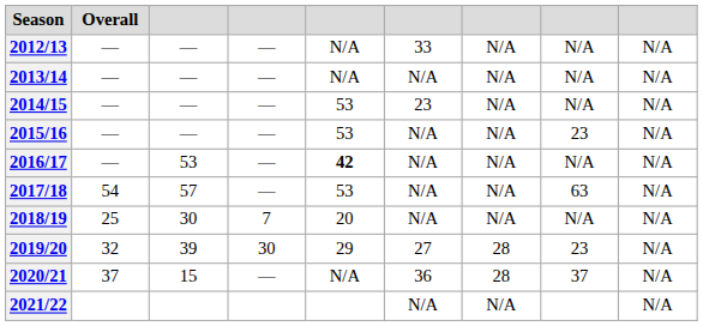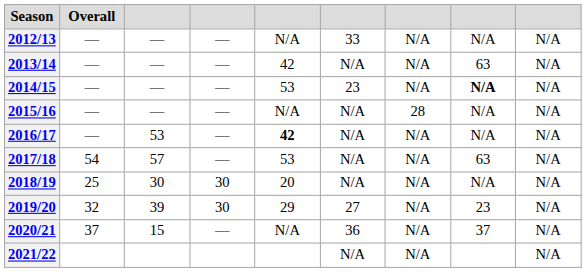 <table class="wikitable plainrowheaders" style="background:#fff; font-size:86%; line-height:16px; border:gray solid 1px; border-collapse:collapse;">
 <tr style="background:#ccc; text-align:center;">
 <th scope="col" style="background:#dcdcdc; width:45px;">Season</th>
 <th scope="col" style="background:#dcdcdc; width:55px;">Overall</th>
 <th scope="col" style="background:#dcdcdc; width:55px;"></th>
 <th scope="col" style="background:#dcdcdc; width:55px;"></th>
 <th scope="col" style="background:#dcdcdc; width:55px;"></th>
 <th scope="col" style="background:#dcdcdc; width:55px;"></th>
 <th scope="col" style="background:#dcdcdc; width:55px;"></th>
 <th scope="col" style="background:#dcdcdc; width:55px;"></th>
 <th scope="col" style="background:#dcdcdc; width:55px;"></th>
 </tr>
 <tr>
 <th scope=row align=center><a href='#'>2012/13</a></th>
 <td align=center>—</td>
 <td align=center>—</td>
 <td align=center>—</td>
 <td align=center>N/A</td>
 <td align=center>33</td>
 <td align=center>N/A</td>
 <td align=center>N/A</td>
 <td align=center>N/A</td>
 </tr>
 <tr>
 <th scope=row align=center><a href='#'>2013/14</a></th>
 <td align=center>—</td>
 <td align=center>—</td>
 <td align=center>—</td>
+<td align=center>42</td>
 <td align=center>N/A</td>
 <td align=center>N/A</td>
-<td align=center>N/A</td>
-<td align=center>N/A</td>
+<td align=center>63</td>
 <td align=center>N/A</td>
 </tr>
 <tr>
 <th scope=row align=center><a href='#'>2014/15</a></th>
 <td align=center>—</td>
 <td align=center>—</td>
 <td align=center>—</td>
 <td align=center>53</td>
 <td align=center>23</td>
 <td align=center>N/A</td>
-<td align=center>N/A</td>
+<td align=center><strong>N/A</strong></td>
 <td align=center>N/A</td>
 </tr>
 <tr>
 <th scope=row align=center><a href='#'>2015/16</a></th>
 <td align=center>—</td>
 <td align=center>—</td>
 <td align=center>—</td>
-<td align=center>53</td>
 <td align=center>N/A</td>
 <td align=center>N/A</td>
-<td align=center>23</td>
+<td align=center>28</td>
+<td align=center>N/A</td>
 <td align=center>N/A</td>
 </tr>
 <tr>
 <th scope=row align=center><a href='#'>2016/17</a></th>
 <td align=center>—</td>
 <td align=center>53</td>
 <td align=center>—</td>
 <td align=center><strong>42</strong></td>
 <td align=center>N/A</td>
 <td align=center>N/A</td>
 <td align=center>N/A</td>
 <td align=center>N/A</td>
 </tr>
 <tr>
 <th scope=row align=center><a href='#'>2017/18</a></th>
 <td align=center>54</td>
 <td align=center>57</td>
 <td align=center>—</td>
 <td align=center>53</td>
 <td align=center>N/A</td>
 <td align=center>N/A</td>
 <td align=center>63</td>
 <td align=center>N/A</td>
 </tr>
 <tr>
 <th scope=row align=center><a href='#'>2018/19</a></th>
 <td align=center>25</td>
 <td align=center>30</td>
-<td align=center>7</td>
+<td align=center>30</td>
 <td align=center>20</td>
 <td align=center>N/A</td>
 <td align=center>N/A</td>
 <td align=center>N/A</td>
 <td align=center>N/A</td>
 </tr>
 <tr>
 <th scope=row align=center><a href='#'>2019/20</a></th>
 <td align=center>32</td>
 <td align=center>39</td>
 <td align=center>30</td>
 <td align=center>29</td>
 <td align=center>27</td>
-<td align=center>28</td>
+<td align=center>N/A</td>
 <td align=center>23</td>
 <td align=center>N/A</td>
 </tr>
 <tr>
 <th scope=row align=center><a href='#'>2020/21</a></th>
 <td align=center>37</td>
 <td align=center>15</td>
 <td align=center>—</td>
 <td align=center>N/A</td>
 <td align=center>36</td>
-<td align=center>28</td>
+<td align=center>N/A</td>
 <td align=center>37</td>
 <td align=center>N/A</td>
 </tr>
 <tr>
 <th scope=row align=center><a href='#'>2021/22</a></th>
 <td align=center></td>
 <td align=center></td>
 <td align=center></td>
 <td align=center></td>
 <td align=center>N/A</td>
 <td align=center>N/A</td>
 <td align=center></td>
 <td align=center>N/A</td>
 </tr>
 </table>
